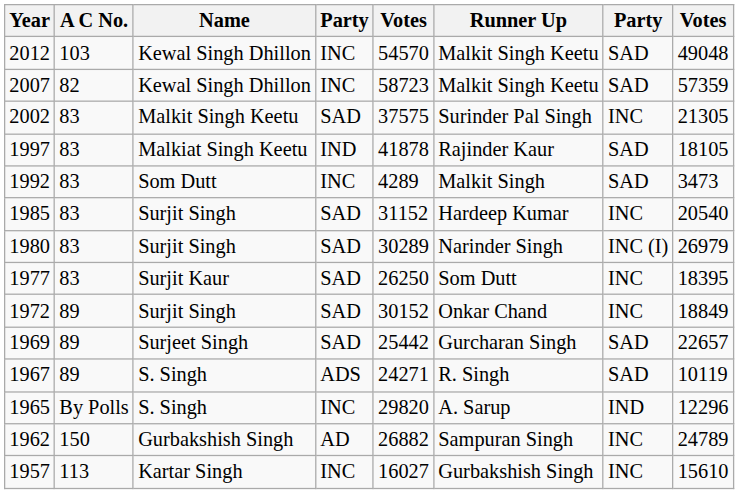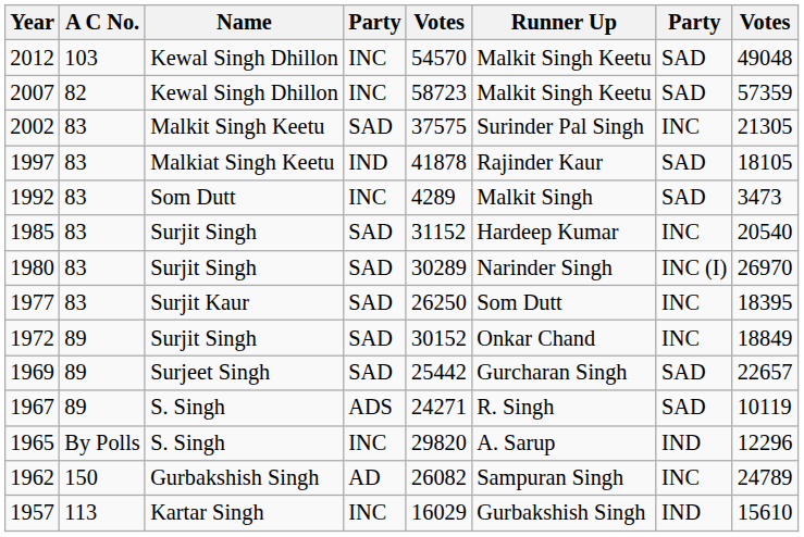 <table class="wikitable sortable">
 <tr>
 <th>Year</th>
 <th>A C No.</th>
 <th>Name</th>
 <th>Party</th>
 <th>Votes</th>
 <th>Runner Up</th>
 <th>Party</th>
 <th>Votes</th>
 </tr>
 <tr>
 <td>2012</td>
 <td>103</td>
 <td>Kewal Singh Dhillon</td>
 <td>INC</td>
 <td>54570</td>
 <td>Malkit Singh Keetu</td>
 <td>SAD</td>
 <td>49048</td>
 </tr>
 <tr>
 <td>2007</td>
 <td>82</td>
 <td>Kewal Singh Dhillon</td>
 <td>INC</td>
 <td>58723</td>
 <td>Malkit Singh Keetu</td>
 <td>SAD</td>
 <td>57359</td>
 </tr>
 <tr>
 <td>2002</td>
 <td>83</td>
 <td>Malkit Singh Keetu</td>
 <td>SAD</td>
 <td>37575</td>
 <td>Surinder Pal Singh</td>
 <td>INC</td>
 <td>21305</td>
 </tr>
 <tr>
 <td>1997</td>
 <td>83</td>
 <td>Malkiat Singh Keetu</td>
 <td>IND</td>
 <td>41878</td>
 <td>Rajinder Kaur</td>
 <td>SAD</td>
 <td>18105</td>
 </tr>
 <tr>
 <td>1992</td>
 <td>83</td>
 <td>Som Dutt</td>
 <td>INC</td>
 <td>4289</td>
 <td>Malkit Singh</td>
 <td>SAD</td>
 <td>3473</td>
 </tr>
 <tr>
 <td>1985</td>
 <td>83</td>
 <td>Surjit Singh</td>
 <td>SAD</td>
 <td>31152</td>
 <td>Hardeep Kumar</td>
 <td>INC</td>
 <td>20540</td>
 </tr>
 <tr>
 <td>1980</td>
 <td>83</td>
 <td>Surjit Singh</td>
 <td>SAD</td>
 <td>30289</td>
 <td>Narinder Singh</td>
 <td>INC (I)</td>
-<td>26979</td>
+<td>26970</td>
 </tr>
 <tr>
 <td>1977</td>
 <td>83</td>
 <td>Surjit Kaur</td>
 <td>SAD</td>
 <td>26250</td>
 <td>Som Dutt</td>
 <td>INC</td>
 <td>18395</td>
 </tr>
 <tr>
 <td>1972</td>
 <td>89</td>
 <td>Surjit Singh</td>
 <td>SAD</td>
 <td>30152</td>
 <td>Onkar Chand</td>
 <td>INC</td>
 <td>18849</td>
 </tr>
 <tr>
 <td>1969</td>
 <td>89</td>
 <td>Surjeet Singh</td>
 <td>SAD</td>
 <td>25442</td>
 <td>Gurcharan Singh</td>
 <td>SAD</td>
 <td>22657</td>
 </tr>
 <tr>
 <td>1967</td>
 <td>89</td>
 <td>S. Singh</td>
 <td>ADS</td>
 <td>24271</td>
 <td>R. Singh</td>
 <td>SAD</td>
 <td>10119</td>
 </tr>
 <tr>
 <td>1965</td>
 <td>By Polls</td>
 <td>S. Singh</td>
 <td>INC</td>
 <td>29820</td>
 <td>A. Sarup</td>
 <td>IND</td>
 <td>12296</td>
 </tr>
 <tr>
 <td>1962</td>
 <td>150</td>
 <td>Gurbakshish Singh</td>
 <td>AD</td>
-<td>26882</td>
+<td>26082</td>
 <td>Sampuran Singh</td>
 <td>INC</td>
 <td>24789</td>
 </tr>
 <tr>
 <td>1957</td>
 <td>113</td>
 <td>Kartar Singh</td>
 <td>INC</td>
-<td>16027</td>
+<td>16029</td>
 <td>Gurbakshish Singh</td>
-<td>INC</td>
+<td>IND</td>
 <td>15610</td>
 </tr>
 </table>
